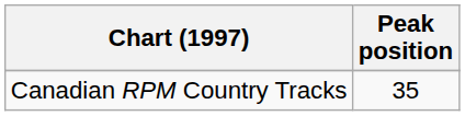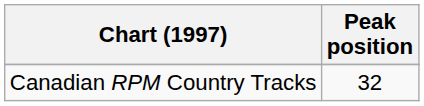 <table class="wikitable sortable">
 <tr>
 <th align="left">Chart (1997)</th>
 <th align="center">Peak<br>position</th>
 </tr>
 <tr>
 </tr>
 <tr>
 </tr>
 <tr>
 <td align="left">Canadian <em>RPM</em> Country Tracks</td>
-<td align="center">35</td>
+<td align="center">32</td>
 </tr>
 </table>
